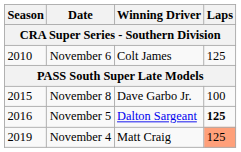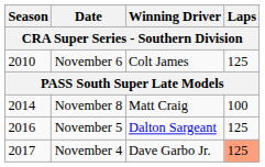 <table class="wikitable" style="font-size: 85%;">
 <tr>
 <th>Season</th>
 <th>Date</th>
 <th>Winning Driver</th>
 <th>Laps</th>
 </tr>
 <tr>
 <th colspan="4">CRA Super Series - Southern Division</th>
 </tr>
 <tr>
 <td>2010</td>
 <td>November 6</td>
 <td>Colt James</td>
 <td>125</td>
 </tr>
 <tr>
 <th colspan="5">PASS South Super Late Models</th>
 </tr>
 <tr>
-<td>2015</td>
+<td>2014</td>
 <td>November 8</td>
-<td>Dave Garbo Jr.</td>
+<td>Matt Craig</td>
 <td>100</td>
 </tr>
 <tr>
 <td>2016</td>
 <td>November 5</td>
 <td><a href='#'>Dalton Sargeant</a></td>
-<td><strong>125</strong></td>
+<td>125</td>
 </tr>
 <tr>
-<td>2019</td>
+<td>2017</td>
 <td>November 4</td>
-<td>Matt Craig</td>
+<td>Dave Garbo Jr.</td>
 <td style="background: lightsalmon;">125</td>
 </tr>
 </table>
